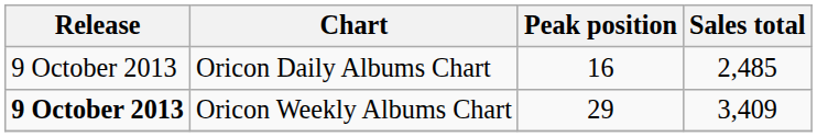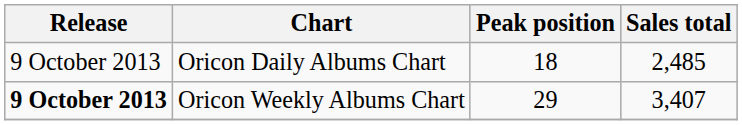 <table class="wikitable">
 <tr>
 <th>Release</th>
 <th>Chart</th>
 <th>Peak position</th>
 <th>Sales total</th>
 </tr>
 <tr>
 <td>9 October 2013</td>
 <td>Oricon Daily Albums Chart</td>
-<td align="center">16</td>
+<td align="center">18</td>
 <td align="center">2,485</td>
 </tr>
 <tr>
 <td><strong>9 October 2013</strong></td>
 <td>Oricon Weekly Albums Chart</td>
 <td align="center">29</td>
-<td align="center">3,409</td>
+<td align="center">3,407</td>
 </tr>
 <tr>
 </tr>
 </table>
